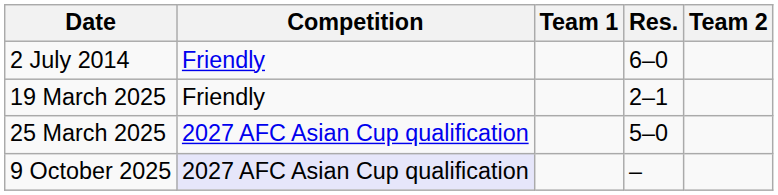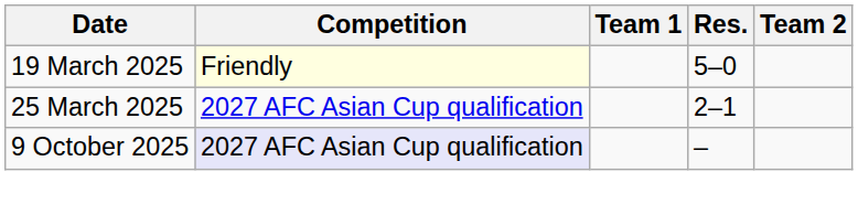 <table class="wikitable">
 <tr>
 <th>Date</th>
 <th>Competition</th>
 <th>Team 1</th>
 <th>Res.</th>
 <th>Team 2</th>
 </tr>
 <tr>
-<td>2 July 2014</td>
-<td><a href='#'>Friendly</a></td>
+<td>19 March 2025</td>
+<td style="background: lightyellow;">Friendly</td>
 <td><strong></strong></td>
-<td>6–0</td>
-<td></td>
-</tr>
-<tr>
-<td>19 March 2025</td>
-<td>Friendly</td>
-<td><strong></strong></td>
-<td>2–1</td>
+<td>5–0</td>
 <td></td>
 </tr>
 <tr>
 <td>25 March 2025</td>
 <td><a href='#'>2027 AFC Asian Cup qualification</a></td>
 <td><strong></strong></td>
-<td>5–0</td>
+<td>2–1</td>
 <td></td>
 </tr>
 <tr>
 <td>9 October 2025</td>
 <td style="background: lavender;">2027 AFC Asian Cup qualification</td>
 <td></td>
 <td>–</td>
 <td></td>
 </tr>
 </table>
